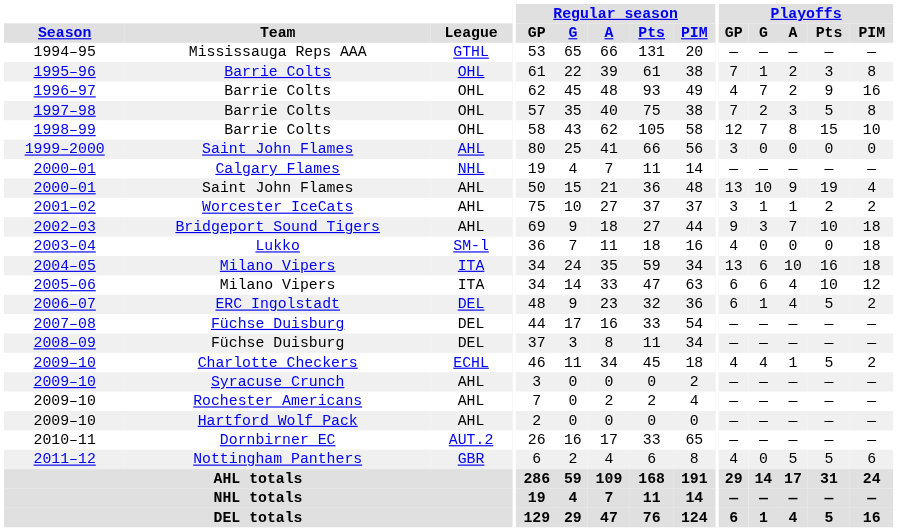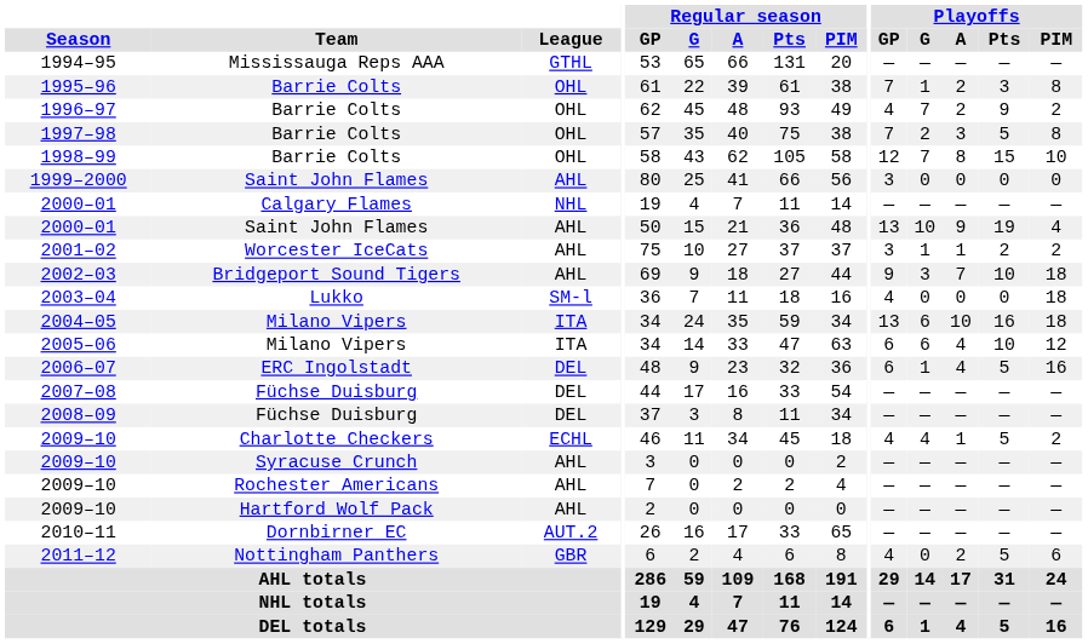 <table border="0" cellpadding="1" cellspacing="0" style="text-align:center; width:60em">
 <tr bgcolor="#e0e0e0">
 <th colspan="3"  bgcolor="#ffffff"></th>
 <th rowspan="99" bgcolor="#ffffff"></th>
 <th colspan="5"><a href='#'>Regular season</a></th>
 <th rowspan="99" bgcolor="#ffffff"></th>
 <th colspan="5"><a href='#'>Playoffs</a></th>
 </tr>
 <tr bgcolor="#e0e0e0">
 <th><a href='#'>Season</a></th>
 <th>Team</th>
 <th>League</th>
 <th>GP</th>
 <th><a href='#'>G</a></th>
 <th><a href='#'>A</a></th>
 <th><a href='#'>Pts</a></th>
 <th><a href='#'>PIM</a></th>
 <th>GP</th>
 <th>G</th>
 <th>A</th>
 <th>Pts</th>
 <th>PIM</th>
 </tr>
 <tr>
 <td>1994–95</td>
 <td>Mississauga Reps AAA</td>
 <td><a href='#'>GTHL</a></td>
 <td>53</td>
 <td>65</td>
 <td>66</td>
 <td>131</td>
 <td>20</td>
 <td>—</td>
 <td>—</td>
 <td>—</td>
 <td>—</td>
 <td>—</td>
 </tr>
 <tr bgcolor="#f0f0f0">
 <td><a href='#'>1995–96</a></td>
 <td><a href='#'>Barrie Colts</a></td>
 <td><a href='#'>OHL</a></td>
 <td>61</td>
 <td>22</td>
 <td>39</td>
 <td>61</td>
 <td>38</td>
 <td>7</td>
 <td>1</td>
 <td>2</td>
 <td>3</td>
 <td>8</td>
 </tr>
 <tr>
 <td><a href='#'>1996–97</a></td>
 <td>Barrie Colts</td>
 <td>OHL</td>
 <td>62</td>
 <td>45</td>
 <td>48</td>
 <td>93</td>
 <td>49</td>
 <td>4</td>
 <td>7</td>
 <td>2</td>
 <td>9</td>
-<td>16</td>
+<td>2</td>
 </tr>
 <tr bgcolor="#f0f0f0">
 <td><a href='#'>1997–98</a></td>
 <td>Barrie Colts</td>
 <td>OHL</td>
 <td>57</td>
 <td>35</td>
 <td>40</td>
 <td>75</td>
 <td>38</td>
 <td>7</td>
 <td>2</td>
 <td>3</td>
 <td>5</td>
 <td>8</td>
 </tr>
 <tr>
 <td><a href='#'>1998–99</a></td>
 <td>Barrie Colts</td>
 <td>OHL</td>
 <td>58</td>
 <td>43</td>
 <td>62</td>
 <td>105</td>
 <td>58</td>
 <td>12</td>
 <td>7</td>
 <td>8</td>
 <td>15</td>
 <td>10</td>
 </tr>
 <tr bgcolor="#f0f0f0">
 <td><a href='#'>1999–2000</a></td>
 <td><a href='#'>Saint John Flames</a></td>
 <td><a href='#'>AHL</a></td>
 <td>80</td>
 <td>25</td>
 <td>41</td>
 <td>66</td>
 <td>56</td>
 <td>3</td>
 <td>0</td>
 <td>0</td>
 <td>0</td>
 <td>0</td>
 </tr>
 <tr>
 <td><a href='#'>2000–01</a></td>
 <td><a href='#'>Calgary Flames</a></td>
 <td><a href='#'>NHL</a></td>
 <td>19</td>
 <td>4</td>
 <td>7</td>
 <td>11</td>
 <td>14</td>
 <td>—</td>
 <td>—</td>
 <td>—</td>
 <td>—</td>
 <td>—</td>
 </tr>
 <tr bgcolor="#f0f0f0">
 <td><a href='#'>2000–01</a></td>
 <td>Saint John Flames</td>
 <td>AHL</td>
 <td>50</td>
 <td>15</td>
 <td>21</td>
 <td>36</td>
 <td>48</td>
 <td>13</td>
 <td>10</td>
 <td>9</td>
 <td>19</td>
 <td>4</td>
 </tr>
 <tr>
 <td><a href='#'>2001–02</a></td>
 <td><a href='#'>Worcester IceCats</a></td>
 <td>AHL</td>
 <td>75</td>
 <td>10</td>
 <td>27</td>
 <td>37</td>
 <td>37</td>
 <td>3</td>
 <td>1</td>
 <td>1</td>
 <td>2</td>
 <td>2</td>
 </tr>
 <tr bgcolor="#f0f0f0">
 <td><a href='#'>2002–03</a></td>
 <td><a href='#'>Bridgeport Sound Tigers</a></td>
 <td>AHL</td>
 <td>69</td>
 <td>9</td>
 <td>18</td>
 <td>27</td>
 <td>44</td>
 <td>9</td>
 <td>3</td>
 <td>7</td>
 <td>10</td>
 <td>18</td>
 </tr>
 <tr>
 <td><a href='#'>2003–04</a></td>
 <td><a href='#'>Lukko</a></td>
 <td><a href='#'>SM-l</a></td>
 <td>36</td>
 <td>7</td>
 <td>11</td>
 <td>18</td>
 <td>16</td>
 <td>4</td>
 <td>0</td>
 <td>0</td>
 <td>0</td>
 <td>18</td>
 </tr>
 <tr bgcolor="#f0f0f0">
 <td><a href='#'>2004–05</a></td>
 <td><a href='#'>Milano Vipers</a></td>
 <td><a href='#'>ITA</a></td>
 <td>34</td>
 <td>24</td>
 <td>35</td>
 <td>59</td>
 <td>34</td>
 <td>13</td>
 <td>6</td>
 <td>10</td>
 <td>16</td>
 <td>18</td>
 </tr>
 <tr>
 <td><a href='#'>2005–06</a></td>
 <td>Milano Vipers</td>
 <td>ITA</td>
 <td>34</td>
 <td>14</td>
 <td>33</td>
 <td>47</td>
 <td>63</td>
 <td>6</td>
 <td>6</td>
 <td>4</td>
 <td>10</td>
 <td>12</td>
 </tr>
 <tr bgcolor="#f0f0f0">
 <td><a href='#'>2006–07</a></td>
 <td><a href='#'>ERC Ingolstadt</a></td>
 <td><a href='#'>DEL</a></td>
 <td>48</td>
 <td>9</td>
 <td>23</td>
 <td>32</td>
 <td>36</td>
 <td>6</td>
 <td>1</td>
 <td>4</td>
 <td>5</td>
-<td>2</td>
+<td>16</td>
 </tr>
 <tr>
 <td><a href='#'>2007–08</a></td>
 <td><a href='#'>Füchse Duisburg</a></td>
 <td>DEL</td>
 <td>44</td>
 <td>17</td>
 <td>16</td>
 <td>33</td>
 <td>54</td>
 <td>—</td>
 <td>—</td>
 <td>—</td>
 <td>—</td>
 <td>—</td>
 </tr>
 <tr bgcolor="#f0f0f0">
 <td><a href='#'>2008–09</a></td>
 <td>Füchse Duisburg</td>
 <td>DEL</td>
 <td>37</td>
 <td>3</td>
 <td>8</td>
 <td>11</td>
 <td>34</td>
 <td>—</td>
 <td>—</td>
 <td>—</td>
 <td>—</td>
 <td>—</td>
 </tr>
 <tr>
 <td><a href='#'>2009–10</a></td>
 <td><a href='#'>Charlotte Checkers</a></td>
 <td><a href='#'>ECHL</a></td>
 <td>46</td>
 <td>11</td>
 <td>34</td>
 <td>45</td>
 <td>18</td>
 <td>4</td>
 <td>4</td>
 <td>1</td>
 <td>5</td>
 <td>2</td>
 </tr>
 <tr bgcolor="#f0f0f0">
 <td><a href='#'>2009–10</a></td>
 <td><a href='#'>Syracuse Crunch</a></td>
 <td>AHL</td>
 <td>3</td>
 <td>0</td>
 <td>0</td>
 <td>0</td>
 <td>2</td>
 <td>—</td>
 <td>—</td>
 <td>—</td>
 <td>—</td>
 <td>—</td>
 </tr>
 <tr>
 <td>2009–10</td>
 <td><a href='#'>Rochester Americans</a></td>
 <td>AHL</td>
 <td>7</td>
 <td>0</td>
 <td>2</td>
 <td>2</td>
 <td>4</td>
 <td>—</td>
 <td>—</td>
 <td>—</td>
 <td>—</td>
 <td>—</td>
 </tr>
 <tr bgcolor="#f0f0f0">
 <td>2009–10</td>
 <td><a href='#'>Hartford Wolf Pack</a></td>
 <td>AHL</td>
 <td>2</td>
 <td>0</td>
 <td>0</td>
 <td>0</td>
 <td>0</td>
 <td>—</td>
 <td>—</td>
 <td>—</td>
 <td>—</td>
 <td>—</td>
 </tr>
 <tr>
 <td>2010–11</td>
 <td><a href='#'>Dornbirner EC</a></td>
 <td><a href='#'>AUT.2</a></td>
 <td>26</td>
 <td>16</td>
 <td>17</td>
 <td>33</td>
 <td>65</td>
 <td>—</td>
 <td>—</td>
 <td>—</td>
 <td>—</td>
 <td>—</td>
 </tr>
 <tr bgcolor="#f0f0f0">
 <td><a href='#'>2011–12</a></td>
 <td><a href='#'>Nottingham Panthers</a></td>
 <td><a href='#'>GBR</a></td>
 <td>6</td>
 <td>2</td>
 <td>4</td>
 <td>6</td>
 <td>8</td>
 <td>4</td>
 <td>0</td>
-<td>5</td>
+<td>2</td>
 <td>5</td>
 <td>6</td>
 </tr>
 <tr bgcolor="#e0e0e0">
 <th colspan="3">AHL totals</th>
 <th>286</th>
 <th>59</th>
 <th>109</th>
 <th>168</th>
 <th>191</th>
 <th>29</th>
 <th>14</th>
 <th>17</th>
 <th>31</th>
 <th>24</th>
 </tr>
 <tr bgcolor="#e0e0e0">
 <th colspan="3">NHL totals</th>
 <th>19</th>
 <th>4</th>
 <th>7</th>
 <th>11</th>
 <th>14</th>
 <th>—</th>
 <th>—</th>
 <th>—</th>
 <th>—</th>
 <th>—</th>
 </tr>
 <tr bgcolor="#e0e0e0">
 <th colspan="3">DEL totals</th>
 <th>129</th>
 <th>29</th>
 <th>47</th>
 <th>76</th>
 <th>124</th>
 <th>6</th>
 <th>1</th>
 <th>4</th>
 <th>5</th>
 <th>16</th>
 </tr>
 </table>
